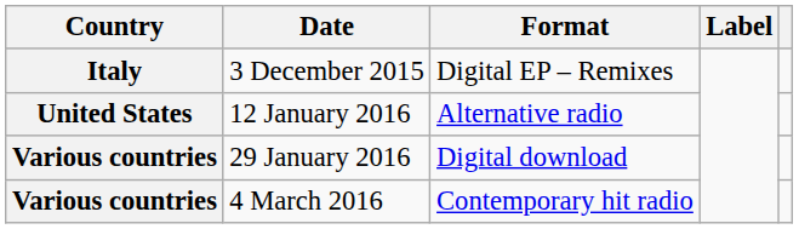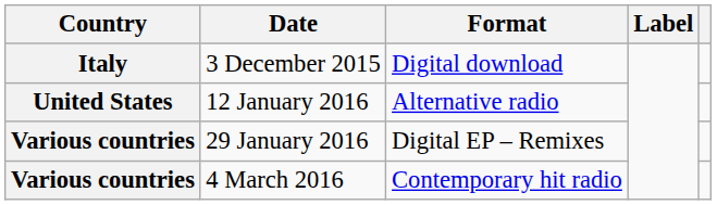 <table class="wikitable plainrowheaders">
 <tr>
 <th scope="col">Country</th>
 <th scope="col">Date</th>
 <th scope="col">Format</th>
 <th scope="col">Label</th>
 <th scope="col"></th>
 </tr>
 <tr>
 <th scope="row">Italy</th>
 <td>3 December 2015</td>
-<td>Digital EP – Remixes</td>
+<td><a href='#'>Digital download</a></td>
 <td rowspan="4"></td>
 <td></td>
 </tr>
 <tr>
 <th scope="row">United States</th>
 <td>12 January 2016</td>
 <td><a href='#'>Alternative radio</a></td>
 <td></td>
 </tr>
 <tr>
 <th scope="row">Various countries</th>
 <td>29 January 2016</td>
-<td><a href='#'>Digital download</a></td>
+<td>Digital EP – Remixes</td>
 <td></td>
 </tr>
 <tr>
 <th scope="row">Various countries</th>
 <td>4 March 2016</td>
 <td><a href='#'>Contemporary hit radio</a></td>
 <td></td>
 </tr>
 </table>
